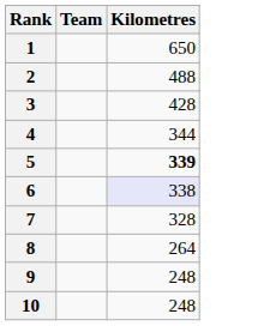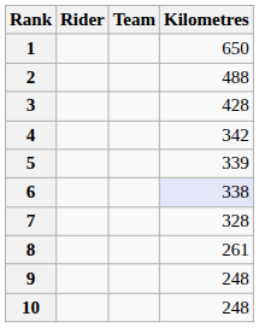 <table class="wikitable" margin-bottom:0;">
 <tr>
 <th scope="col">Rank</th>
+<th scope="col">Rider</th>
 <th scope="col">Team</th>
 <th scope="col">Kilometres</th>
 </tr>
 <tr>
 <th scope="row">1</th>
 <td></td>
+<td></td>
 <td align="right">650</td>
 </tr>
 <tr>
 <th scope="row">2</th>
+<td> </td>
 <td></td>
 <td align="right">488</td>
 </tr>
 <tr>
 <th scope="row">3</th>
 <td></td>
+<td></td>
 <td align="right">428</td>
 </tr>
 <tr>
 <th scope="row">4</th>
 <td></td>
-<td align="right">344</td>
+<td></td>
+<td align="right">342</td>
 </tr>
 <tr>
 <th scope="row">5</th>
 <td></td>
-<td align="right"><strong>339</strong></td>
+<td></td>
+<td align="right">339</td>
 </tr>
 <tr>
 <th scope="row">6</th>
+<td></td>
 <td></td>
 <td align="right" style="background: lavender;">338</td>
 </tr>
 <tr>
 <th scope="row">7</th>
 <td></td>
+<td></td>
 <td align="right">328</td>
 </tr>
 <tr>
 <th scope="row">8</th>
 <td></td>
-<td align="right">264</td>
+<td></td>
+<td align="right">261</td>
 </tr>
 <tr>
 <th scope="row">9</th>
+<td></td>
 <td></td>
 <td align="right">248</td>
 </tr>
 <tr>
 <th scope="row">10</th>
 <td></td>
+<td></td>
 <td align="right">248</td>
 </tr>
 </table>
